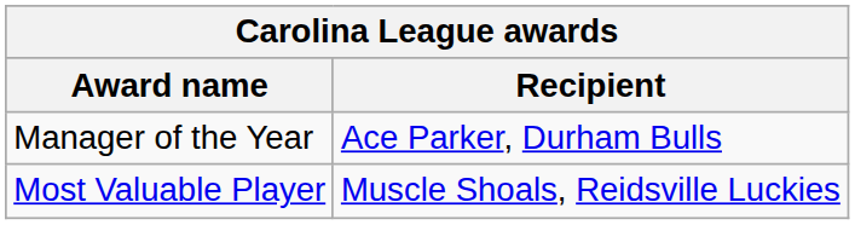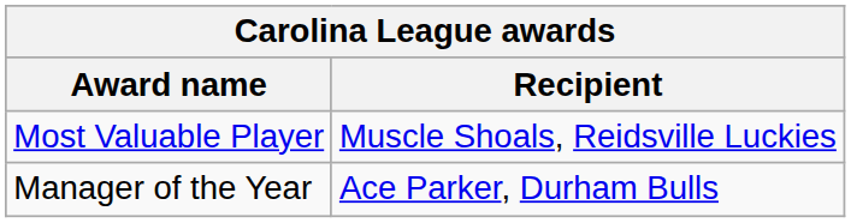 <table class="wikitable">
 <tr>
 <th colspan="2">Carolina League awards</th>
 </tr>
 <tr>
 <th>Award name</th>
 <th>Recipient</th>
 </tr>
 <tr>
+<td><a href='#'>Most Valuable Player</a></td>
+<td><a href='#'>Muscle Shoals</a>, <a href='#'>Reidsville Luckies</a></td>
+</tr>
+<tr>
 <td>Manager of the Year</td>
 <td><a href='#'>Ace Parker</a>, <a href='#'>Durham Bulls</a></td>
 </tr>
-<tr>
-<td><a href='#'>Most Valuable Player</a></td>
-<td><a href='#'>Muscle Shoals</a>, <a href='#'>Reidsville Luckies</a></td>
-</tr>
 </table>
